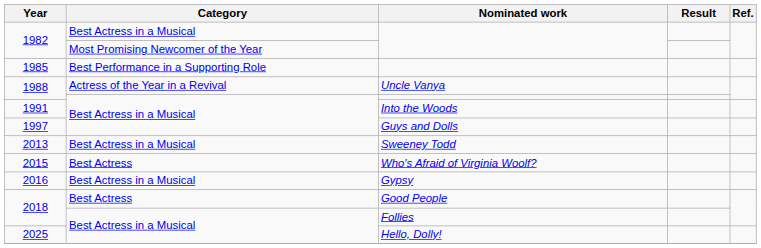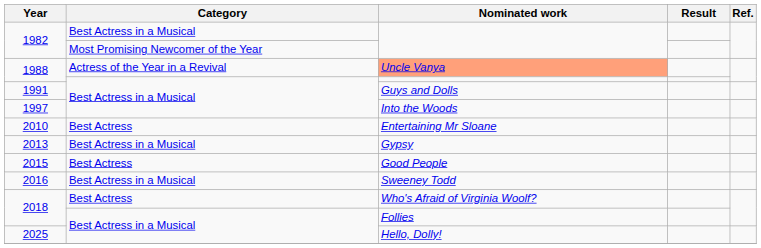 <table class=wikitable>
 <tr>
 <th scope="col" style="width:5em;">Year</th>
 <th scope="col" style="width:27em;">Category</th>
 <th scope="col" style="width:25em;">Nominated work</th>
 <th scope="col" style="width:5em;">Result</th>
 <th>Ref.</th>
 </tr>
 <tr>
 <td rowspan="2" style="text-align:center;"><a href='#'>1982</a></td>
 <td><a href='#'>Best Actress in a Musical</a></td>
 <td rowspan="2"><em></em></td>
 <td></td>
 <td rowspan="2" style="text-align:center;"></td>
 </tr>
 <tr>
 <td><a href='#'>Most Promising Newcomer of the Year</a></td>
 <td></td>
 </tr>
 <tr>
-<td style="text-align:center;"><a href='#'>1985</a></td>
-<td><a href='#'>Best Performance in a Supporting Role</a></td>
-<td></td>
-<td></td>
-<td style="text-align:center;"></td>
-</tr>
-<tr>
 <td rowspan="2" style="text-align:center;"><a href='#'>1988</a></td>
 <td><a href='#'>Actress of the Year in a Revival</a></td>
-<td><em><a href='#'>Uncle Vanya</a></em></td>
+<td style="background: lightsalmon;"><em><a href='#'>Uncle Vanya</a></em></td>
 <td></td>
 <td rowspan="2" style="text-align:center;"></td>
 </tr>
 <tr>
 <td rowspan="3"><a href='#'>Best Actress in a Musical</a></td>
 <td><em></em></td>
 <td></td>
 </tr>
 <tr>
 <td style="text-align:center;"><a href='#'>1991</a></td>
+<td><em><a href='#'>Guys and Dolls</a></em></td>
+<td></td>
+<td style="text-align:center;"></td>
+</tr>
+<tr>
+<td style="text-align:center;"><a href='#'>1997</a></td>
 <td><em><a href='#'>Into the Woods</a></em></td>
 <td></td>
 <td style="text-align:center;"></td>
 </tr>
 <tr>
-<td style="text-align:center;"><a href='#'>1997</a></td>
-<td><em><a href='#'>Guys and Dolls</a></em></td>
+<td style="text-align:center;"><a href='#'>2010</a></td>
+<td><a href='#'>Best Actress</a></td>
+<td><em><a href='#'>Entertaining Mr Sloane</a></em></td>
 <td></td>
 <td style="text-align:center;"></td>
 </tr>
 <tr>
 <td style="text-align:center;"><a href='#'>2013</a></td>
 <td><a href='#'>Best Actress in a Musical</a></td>
-<td><em><a href='#'>Sweeney Todd</a></em></td>
+<td><em><a href='#'>Gypsy</a></em></td>
 <td></td>
 <td style="text-align:center;"></td>
 </tr>
 <tr>
 <td style="text-align:center;"><a href='#'>2015</a></td>
 <td><a href='#'>Best Actress</a></td>
-<td><em><a href='#'>Who's Afraid of Virginia Woolf?</a></em></td>
+<td><em><a href='#'>Good People</a></em></td>
 <td></td>
 <td style="text-align:center;"></td>
 </tr>
 <tr>
 <td style="text-align:center;"><a href='#'>2016</a></td>
 <td><a href='#'>Best Actress in a Musical</a></td>
-<td><em><a href='#'>Gypsy</a></em></td>
+<td><em><a href='#'>Sweeney Todd</a></em></td>
 <td></td>
 <td style="text-align:center;"></td>
 </tr>
 <tr>
 <td rowspan="2" style="text-align:center;"><a href='#'>2018</a></td>
 <td><a href='#'>Best Actress</a></td>
-<td><em><a href='#'>Good People</a></em></td>
+<td><em><a href='#'>Who's Afraid of Virginia Woolf?</a></em></td>
 <td></td>
 <td rowspan="2" style="text-align:center;"></td>
 </tr>
 <tr>
 <td rowspan=2><a href='#'>Best Actress in a Musical</a></td>
 <td><em><a href='#'>Follies</a></em></td>
 <td></td>
 </tr>
 <tr>
 <td style="text-align:center;"><a href='#'>2025</a></td>
 <td><em><a href='#'>Hello, Dolly!</a></em></td>
 <td></td>
 <td style="text-align:center;"></td>
 </tr>
 <tr>
 </tr>
 </table>
